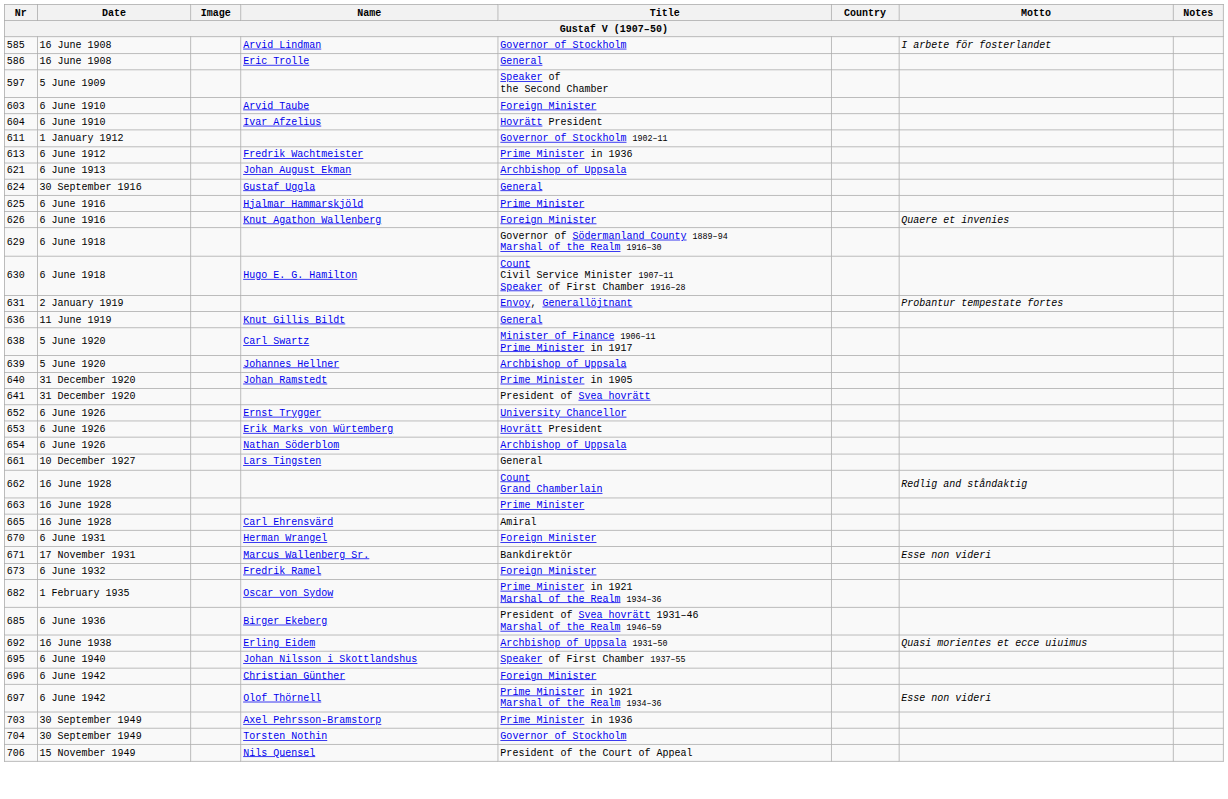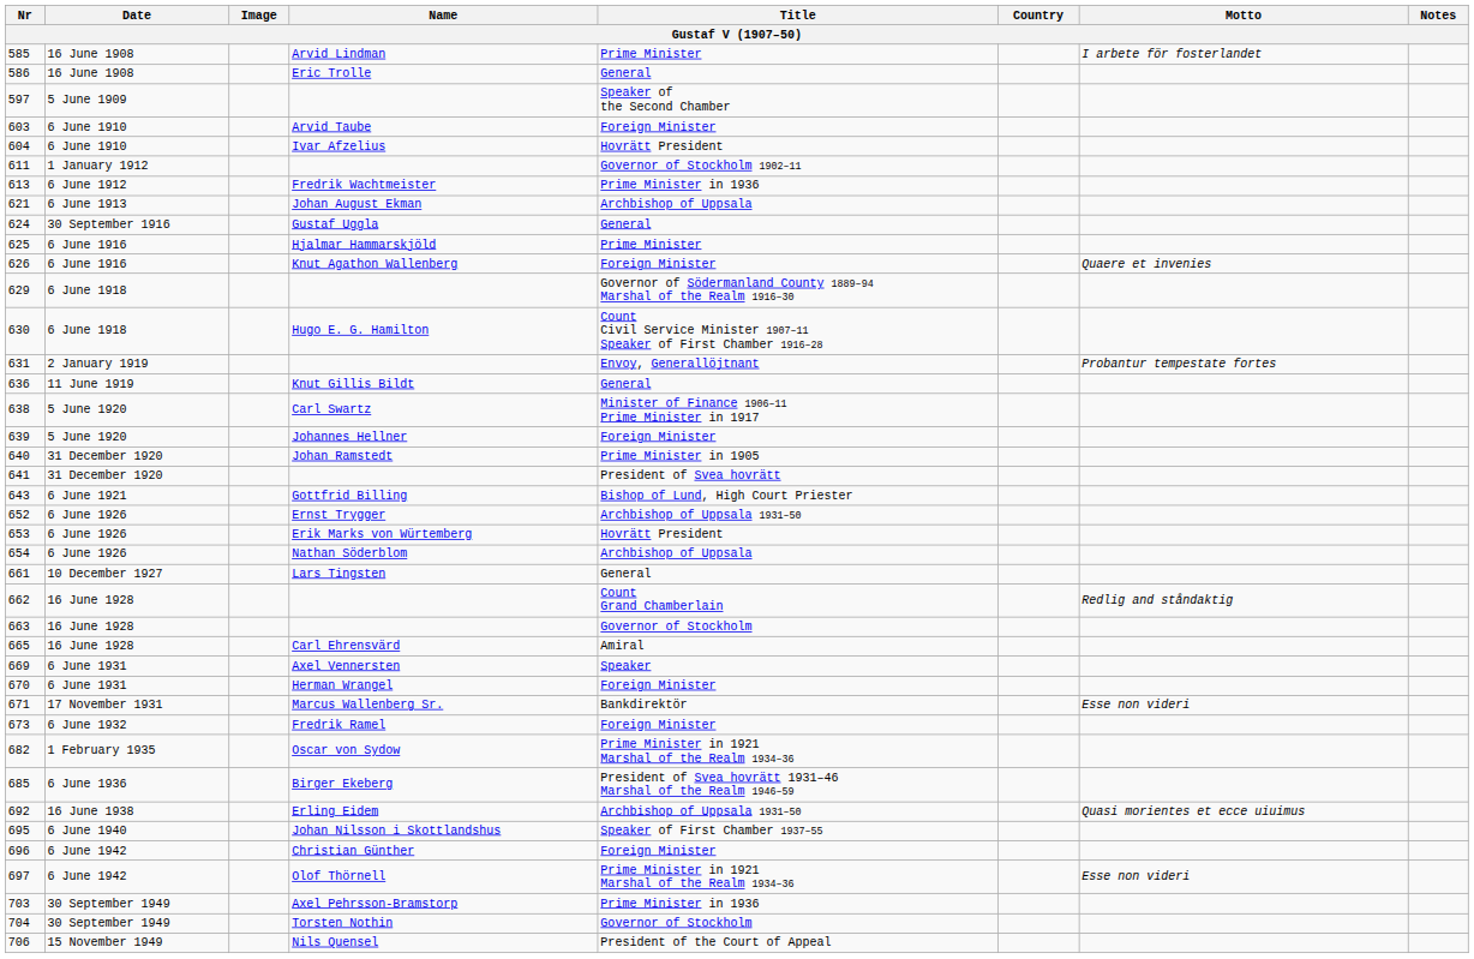 <table class="wikitable" width=100%>
 <tr>
 <th>Nr</th>
 <th>Date</th>
 <th>Image</th>
 <th>Name</th>
 <th>Title</th>
 <th>Country</th>
 <th>Motto</th>
 <th>Notes</th>
 </tr>
 <tr>
 <th colspan=8>Gustaf V (1907–50)</th>
 </tr>
 <tr>
 <td>585</td>
 <td>16 June 1908</td>
 <td></td>
 <td><a href='#'>Arvid Lindman</a></td>
-<td><a href='#'>Governor of Stockholm</a></td>
+<td><a href='#'>Prime Minister</a></td>
 <td></td>
 <td><em>I arbete för fosterlandet</em></td>
 <td></td>
 </tr>
 <tr>
 <td>586</td>
 <td>16 June 1908</td>
 <td></td>
 <td><a href='#'>Eric Trolle</a></td>
 <td><a href='#'>General</a></td>
 <td></td>
 <td></td>
 <td></td>
 </tr>
 <tr>
 <td>597</td>
 <td>5 June 1909</td>
 <td></td>
 <td></td>
 <td><a href='#'>Speaker</a> of <br>the Second Chamber</td>
 <td></td>
 <td></td>
 <td></td>
 </tr>
 <tr>
 <td>603</td>
 <td>6 June 1910</td>
 <td></td>
 <td><a href='#'>Arvid Taube</a></td>
 <td><a href='#'>Foreign Minister</a></td>
 <td></td>
 <td></td>
 <td></td>
 </tr>
 <tr>
 <td>604</td>
 <td>6 June 1910</td>
 <td></td>
 <td><a href='#'>Ivar Afzelius</a></td>
 <td><a href='#'>Hovrätt</a> President</td>
 <td></td>
 <td></td>
 <td></td>
 </tr>
 <tr>
 <td>611</td>
 <td>1 January 1912</td>
 <td></td>
 <td></td>
 <td><a href='#'>Governor of Stockholm</a> <small>1902–11</small></td>
 <td></td>
 <td></td>
 <td></td>
 </tr>
 <tr>
 <td>613</td>
 <td>6 June 1912</td>
 <td></td>
 <td><a href='#'>Fredrik Wachtmeister</a></td>
 <td><a href='#'>Prime Minister</a> in 1936</td>
 <td></td>
 <td></td>
 <td></td>
 </tr>
 <tr>
 <td>621</td>
 <td>6 June 1913</td>
 <td></td>
 <td><a href='#'>Johan August Ekman</a></td>
 <td><a href='#'>Archbishop of Uppsala</a></td>
 <td></td>
 <td></td>
 <td></td>
 </tr>
 <tr>
 <td>624</td>
 <td>30 September 1916</td>
 <td></td>
 <td><a href='#'>Gustaf Uggla</a></td>
 <td><a href='#'>General</a></td>
 <td></td>
 <td></td>
 <td></td>
 </tr>
 <tr>
 <td>625</td>
 <td>6 June 1916</td>
 <td></td>
 <td><a href='#'>Hjalmar Hammarskjöld</a></td>
 <td><a href='#'>Prime Minister</a></td>
 <td></td>
 <td></td>
 <td></td>
 </tr>
 <tr>
 <td>626</td>
 <td>6 June 1916</td>
 <td></td>
 <td><a href='#'>Knut Agathon Wallenberg</a></td>
 <td><a href='#'>Foreign Minister</a></td>
 <td></td>
 <td><em>Quaere et invenies</em></td>
 <td></td>
 </tr>
 <tr>
 <td>629</td>
 <td>6 June 1918</td>
 <td></td>
 <td></td>
 <td>Governor of <a href='#'>Södermanland County</a> <small>1889–94</small><br><a href='#'>Marshal of the Realm</a> <small>1916–30</small></td>
 <td></td>
 <td></td>
 <td></td>
 </tr>
 <tr>
 <td>630</td>
 <td>6 June 1918</td>
 <td></td>
 <td><a href='#'>Hugo E. G. Hamilton</a></td>
 <td><a href='#'>Count</a><br>Civil Service Minister <small>1907–11</small><br><a href='#'>Speaker</a> of First Chamber <small>1916–28</small></td>
 <td></td>
 <td></td>
 <td></td>
 </tr>
 <tr>
 <td>631</td>
 <td>2 January 1919</td>
 <td></td>
 <td></td>
 <td><a href='#'>Envoy</a>, <a href='#'>Generallöjtnant</a></td>
 <td></td>
 <td><em>Probantur tempestate fortes</em></td>
 <td></td>
 </tr>
 <tr>
 <td>636</td>
 <td>11 June 1919</td>
 <td></td>
 <td><a href='#'>Knut Gillis Bildt</a></td>
 <td><a href='#'>General</a></td>
 <td></td>
 <td></td>
 <td></td>
 </tr>
 <tr>
 <td>638</td>
 <td>5 June 1920</td>
 <td></td>
 <td><a href='#'>Carl Swartz</a></td>
 <td><a href='#'>Minister of Finance</a> <small>1906–11</small><br><a href='#'>Prime Minister</a> in 1917</td>
 <td></td>
 <td></td>
 <td></td>
 </tr>
 <tr>
 <td>639</td>
 <td>5 June 1920</td>
 <td></td>
 <td><a href='#'>Johannes Hellner</a></td>
-<td><a href='#'>Archbishop of Uppsala</a></td>
+<td><a href='#'>Foreign Minister</a></td>
 <td></td>
 <td></td>
 <td></td>
 </tr>
 <tr>
 <td>640</td>
 <td>31 December 1920</td>
 <td></td>
 <td><a href='#'>Johan Ramstedt</a></td>
 <td><a href='#'>Prime Minister</a> in 1905</td>
 <td></td>
 <td></td>
 <td></td>
 </tr>
 <tr>
 <td>641</td>
 <td>31 December 1920</td>
 <td></td>
 <td></td>
 <td>President of <a href='#'>Svea hovrätt</a></td>
 <td></td>
 <td></td>
 <td></td>
 </tr>
 <tr>
+<td>643</td>
+<td>6 June 1921</td>
+<td></td>
+<td><a href='#'>Gottfrid Billing</a></td>
+<td><a href='#'>Bishop of Lund</a>, High Court Priester</td>
+<td></td>
+<td></td>
+<td></td>
+</tr>
+<tr>
 <td>652</td>
 <td>6 June 1926</td>
 <td></td>
 <td><a href='#'>Ernst Trygger</a></td>
-<td><a href='#'>University Chancellor</a></td>
+<td><a href='#'>Archbishop of Uppsala</a> <small>1931–50</small></td>
 <td></td>
 <td></td>
 <td></td>
 </tr>
 <tr>
 <td>653</td>
 <td>6 June 1926</td>
 <td></td>
 <td><a href='#'>Erik Marks von Würtemberg</a></td>
 <td><a href='#'>Hovrätt</a> President</td>
 <td></td>
 <td></td>
 <td></td>
 </tr>
 <tr>
 <td>654</td>
 <td>6 June 1926</td>
 <td></td>
 <td><a href='#'>Nathan Söderblom</a></td>
 <td><a href='#'>Archbishop of Uppsala</a></td>
 <td></td>
 <td></td>
 <td></td>
 </tr>
 <tr>
 <td>661</td>
 <td>10 December 1927</td>
 <td></td>
 <td><a href='#'>Lars Tingsten</a></td>
 <td>General</td>
 <td></td>
 <td></td>
 <td></td>
 </tr>
 <tr>
 <td>662</td>
 <td>16 June 1928</td>
 <td></td>
 <td></td>
 <td><a href='#'>Count</a><br><a href='#'>Grand Chamberlain</a></td>
 <td></td>
 <td><em>Redlig and ståndaktig</em></td>
 <td></td>
 </tr>
 <tr>
 <td>663</td>
 <td>16 June 1928</td>
 <td></td>
 <td></td>
-<td><a href='#'>Prime Minister</a></td>
+<td><a href='#'>Governor of Stockholm</a></td>
 <td></td>
 <td></td>
 <td></td>
 </tr>
 <tr>
 <td>665</td>
 <td>16 June 1928</td>
 <td></td>
 <td><a href='#'>Carl Ehrensvärd</a></td>
 <td>Amiral</td>
+<td></td>
+<td></td>
+<td></td>
+</tr>
+<tr>
+<td>669</td>
+<td>6 June 1931</td>
+<td></td>
+<td><a href='#'>Axel Vennersten</a></td>
+<td><a href='#'>Speaker</a></td>
 <td></td>
 <td></td>
 <td></td>
 </tr>
 <tr>
 <td>670</td>
 <td>6 June 1931</td>
 <td></td>
 <td><a href='#'>Herman Wrangel</a></td>
 <td><a href='#'>Foreign Minister</a></td>
 <td></td>
 <td></td>
 <td></td>
 </tr>
 <tr>
 <td>671</td>
 <td>17 November 1931</td>
 <td></td>
 <td><a href='#'>Marcus Wallenberg Sr.</a></td>
 <td>Bankdirektör</td>
 <td></td>
 <td><em>Esse non videri</em></td>
 <td></td>
 </tr>
 <tr>
 <td>673</td>
 <td>6 June 1932</td>
 <td></td>
 <td><a href='#'>Fredrik Ramel</a></td>
 <td><a href='#'>Foreign Minister</a></td>
 <td></td>
 <td></td>
 <td></td>
 </tr>
 <tr>
 <td>682</td>
 <td>1 February 1935</td>
 <td></td>
 <td><a href='#'>Oscar von Sydow</a></td>
 <td><a href='#'>Prime Minister</a> in 1921<br><a href='#'>Marshal of the Realm</a> <small>1934–36</small></td>
 <td></td>
 <td></td>
 <td></td>
 </tr>
 <tr>
 <td>685</td>
 <td>6 June 1936</td>
 <td></td>
 <td><a href='#'>Birger Ekeberg</a></td>
 <td>President of <a href='#'>Svea hovrätt</a> 1931–46<br><a href='#'>Marshal of the Realm</a> <small>1946–59</small></td>
 <td></td>
 <td></td>
 <td></td>
 </tr>
 <tr>
 <td>692</td>
 <td>16 June 1938</td>
 <td></td>
 <td><a href='#'>Erling Eidem</a></td>
 <td><a href='#'>Archbishop of Uppsala</a> <small>1931–50</small></td>
 <td></td>
 <td><em>Quasi morientes et ecce uiuimus</em></td>
 <td></td>
 </tr>
 <tr>
 <td>695</td>
 <td>6 June 1940</td>
 <td></td>
 <td><a href='#'>Johan Nilsson i Skottlandshus</a></td>
 <td><a href='#'>Speaker</a> of First Chamber <small>1937–55</small></td>
 <td></td>
 <td></td>
 <td></td>
 </tr>
 <tr>
 <td>696</td>
 <td>6 June 1942</td>
 <td></td>
 <td><a href='#'>Christian Günther</a></td>
 <td><a href='#'>Foreign Minister</a></td>
 <td></td>
 <td></td>
 <td></td>
 </tr>
 <tr>
 <td>697</td>
 <td>6 June 1942</td>
 <td></td>
 <td><a href='#'>Olof Thörnell</a></td>
 <td><a href='#'>Prime Minister</a> in 1921<br><a href='#'>Marshal of the Realm</a> <small>1934–36</small></td>
 <td></td>
 <td><em>Esse non videri</em></td>
 <td></td>
 </tr>
 <tr>
 <td>703</td>
 <td>30 September 1949</td>
 <td></td>
 <td><a href='#'>Axel Pehrsson-Bramstorp</a></td>
 <td><a href='#'>Prime Minister</a> in 1936</td>
 <td></td>
 <td></td>
 <td></td>
 </tr>
 <tr>
 <td>704</td>
 <td>30 September 1949</td>
 <td></td>
 <td><a href='#'>Torsten Nothin</a></td>
 <td><a href='#'>Governor of Stockholm</a></td>
 <td></td>
 <td></td>
 <td></td>
 </tr>
 <tr>
 <td>706</td>
 <td>15 November 1949</td>
 <td></td>
 <td><a href='#'>Nils Quensel</a></td>
 <td>President of the Court of Appeal</td>
 <td></td>
 <td></td>
 <td></td>
 </tr>
 </table>
